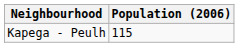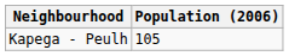 <table class="wikitable">
 <tr>
 <th>Neighbourhood</th>
 <th>Population (2006)</th>
 </tr>
 <tr>
 <td>Kapega - Peulh</td>
-<td>115</td>
+<td>105</td>
 </tr>
 </table>
